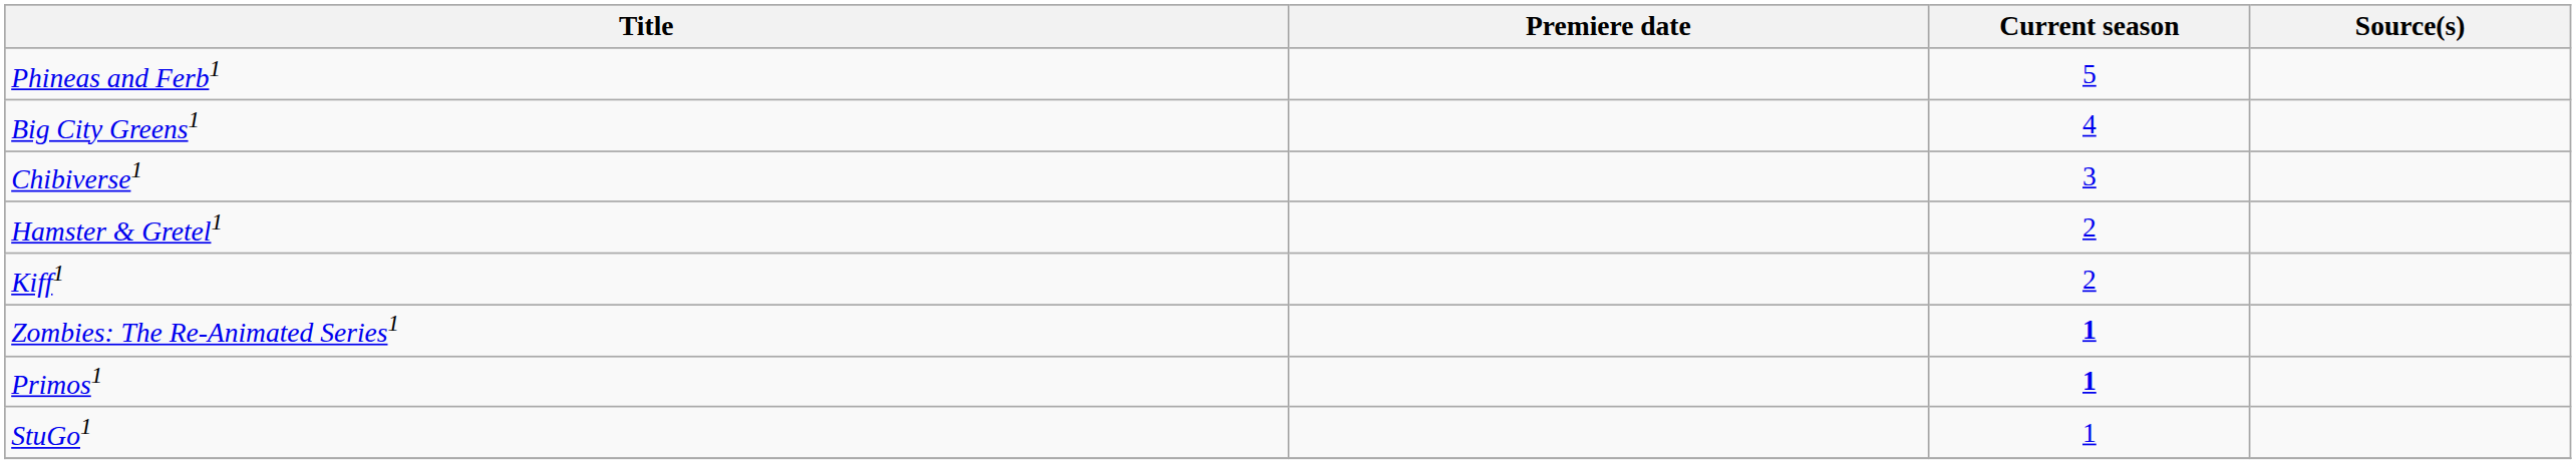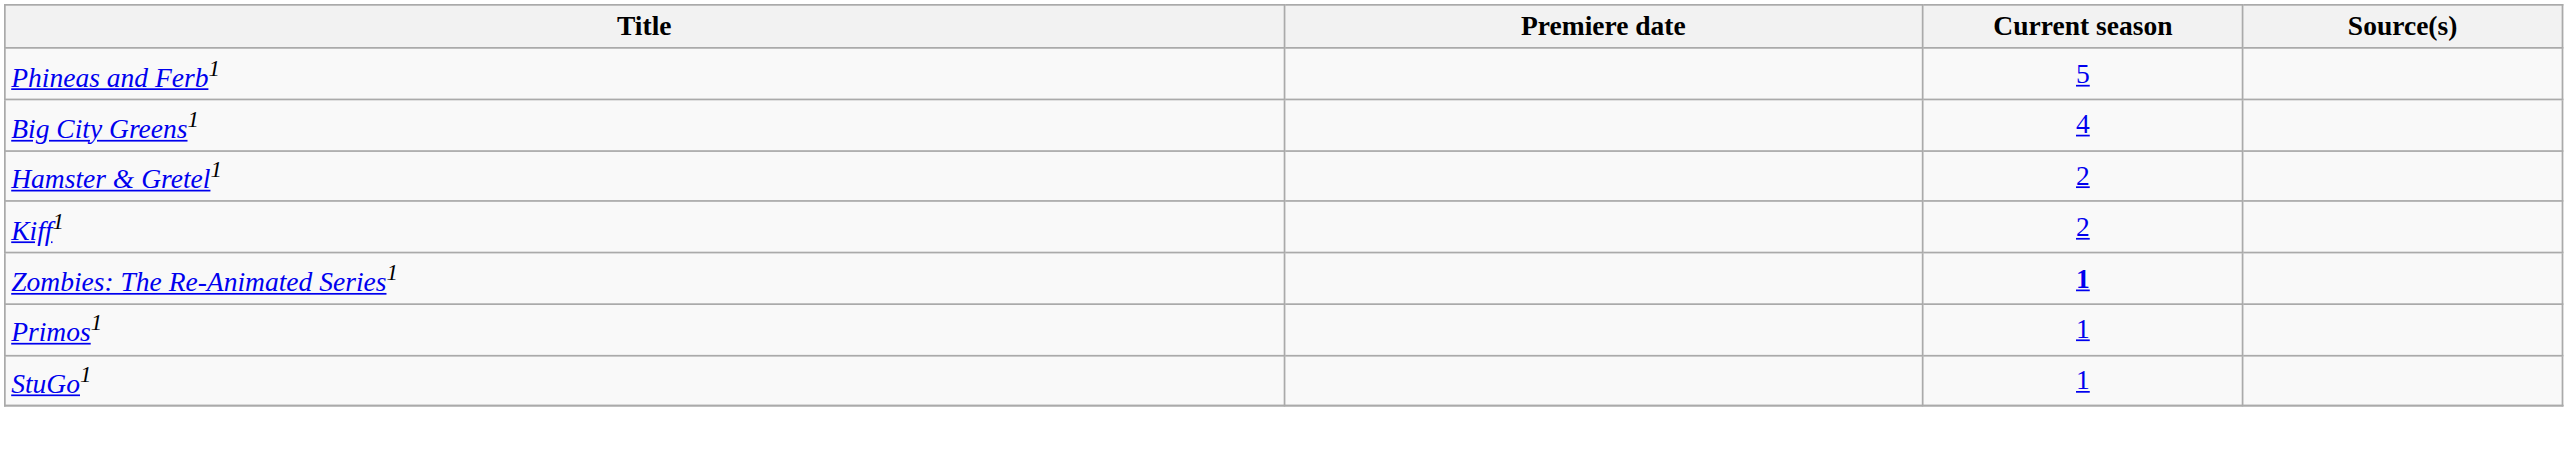 <table class="wikitable plainrowheaders sortable" style="width:75%;text-align:center;">
 <tr>
 <th scope="col" style="width:20%;">Title</th>
 <th scope="col" style="width:10%;">Premiere date</th>
 <th class="unsortable" style="width:5%;">Current season</th>
 <th class="unsortable" style="width:5%;">Source(s)</th>
 </tr>
 <tr>
 <td scope="row" style="text-align:left;"><em><a href='#'>Phineas and Ferb</a><sup>1</sup></em></td>
 <td></td>
 <td><a href='#'>5</a></td>
 <td></td>
 </tr>
 <tr>
 <td scope="row" style="text-align:left;"><em><a href='#'>Big City Greens</a><sup>1</sup></em></td>
 <td></td>
 <td><a href='#'>4</a></td>
-<td></td>
-</tr>
-<tr>
-<td scope="row" style="text-align:left;"><em><a href='#'>Chibiverse</a><sup>1</sup></em></td>
-<td></td>
-<td><a href='#'>3</a></td>
 <td></td>
 </tr>
 <tr>
 <td scope="row" style="text-align:left;"><em><a href='#'>Hamster & Gretel</a><sup>1</sup></em></td>
 <td></td>
 <td><a href='#'>2</a></td>
 <td></td>
 </tr>
 <tr>
 <td scope="row" style="text-align:left;"><em><a href='#'>Kiff</a><sup>1</sup></em></td>
 <td></td>
 <td><a href='#'>2</a></td>
 <td></td>
 </tr>
 <tr>
 <td scope="row" style="text-align:left;"><em><a href='#'>Zombies: The Re-Animated Series</a><sup>1</sup></em></td>
 <td></td>
 <td><strong><a href='#'>1</a></strong></td>
 <td></td>
 </tr>
 <tr>
 <td scope="row" style="text-align:left;"><em><a href='#'>Primos</a><sup>1</sup></em></td>
 <td></td>
-<td><strong><a href='#'>1</a></strong></td>
+<td><a href='#'>1</a></td>
 <td></td>
 </tr>
 <tr>
 <td scope="row" style="text-align:left;"><em><a href='#'>StuGo</a><sup>1</sup></td>
 <td></td>
 <td><a href='#'>1</a></td>
 <td></td>
 </tr>
 <tr>
 </tr>
 </table>
